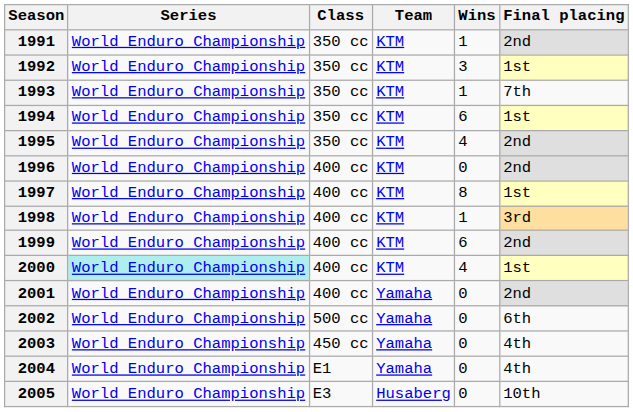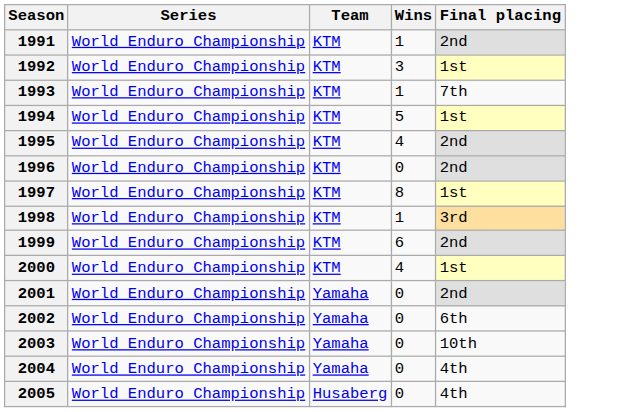 <table class="wikitable" style="font-size: 95%;">
 <tr>
 <th>Season</th>
 <th>Series</th>
-<th>Class</th>
 <th>Team</th>
 <th>Wins</th>
 <th>Final placing</th>
 </tr>
 <tr>
 <th>1991</th>
 <td><a href='#'>World Enduro Championship</a></td>
-<td>350 cc</td>
 <td><a href='#'>KTM</a></td>
 <td>1</td>
 <td style="background:#DFDFDF;">2nd</td>
 </tr>
 <tr>
 <th>1992</th>
 <td><a href='#'>World Enduro Championship</a></td>
-<td>350 cc</td>
 <td><a href='#'>KTM</a></td>
 <td>3</td>
 <td style="background:#FFFFBF;">1st</td>
 </tr>
 <tr>
 <th>1993</th>
 <td><a href='#'>World Enduro Championship</a></td>
-<td>350 cc</td>
 <td><a href='#'>KTM</a></td>
 <td>1</td>
 <td>7th</td>
 </tr>
 <tr>
 <th>1994</th>
 <td><a href='#'>World Enduro Championship</a></td>
-<td>350 cc</td>
 <td><a href='#'>KTM</a></td>
-<td>6</td>
+<td>5</td>
 <td style="background:#FFFFBF;">1st</td>
 </tr>
 <tr>
 <th>1995</th>
 <td><a href='#'>World Enduro Championship</a></td>
-<td>350 cc</td>
 <td><a href='#'>KTM</a></td>
 <td>4</td>
 <td style="background:#DFDFDF;">2nd</td>
 </tr>
 <tr>
 <th>1996</th>
 <td><a href='#'>World Enduro Championship</a></td>
-<td>400 cc</td>
 <td><a href='#'>KTM</a></td>
 <td>0</td>
 <td style="background:#DFDFDF;">2nd</td>
 </tr>
 <tr>
 <th>1997</th>
 <td><a href='#'>World Enduro Championship</a></td>
-<td>400 cc</td>
 <td><a href='#'>KTM</a></td>
 <td>8</td>
 <td style="background:#FFFFBF;">1st</td>
 </tr>
 <tr>
 <th>1998</th>
 <td><a href='#'>World Enduro Championship</a></td>
-<td>400 cc</td>
 <td><a href='#'>KTM</a></td>
 <td>1</td>
 <td style="background:#FFDF9F;">3rd</td>
 </tr>
 <tr>
 <th>1999</th>
 <td><a href='#'>World Enduro Championship</a></td>
-<td>400 cc</td>
 <td><a href='#'>KTM</a></td>
 <td>6</td>
 <td style="background:#DFDFDF;">2nd</td>
 </tr>
 <tr>
 <th>2000</th>
-<td style="background: paleturquoise;"><a href='#'>World Enduro Championship</a></td>
-<td>400 cc</td>
+<td><a href='#'>World Enduro Championship</a></td>
 <td><a href='#'>KTM</a></td>
 <td>4</td>
 <td style="background:#FFFFBF;">1st</td>
 </tr>
 <tr>
 <th>2001</th>
 <td><a href='#'>World Enduro Championship</a></td>
-<td>400 cc</td>
 <td><a href='#'>Yamaha</a></td>
 <td>0</td>
 <td style="background:#DFDFDF;">2nd</td>
 </tr>
 <tr>
 <th>2002</th>
 <td><a href='#'>World Enduro Championship</a></td>
-<td>500 cc</td>
 <td><a href='#'>Yamaha</a></td>
 <td>0</td>
 <td>6th</td>
 </tr>
 <tr>
 <th>2003</th>
 <td><a href='#'>World Enduro Championship</a></td>
-<td>450 cc</td>
 <td><a href='#'>Yamaha</a></td>
 <td>0</td>
-<td>4th</td>
+<td>10th</td>
 </tr>
 <tr>
 <th>2004</th>
 <td><a href='#'>World Enduro Championship</a></td>
-<td>E1</td>
 <td><a href='#'>Yamaha</a></td>
 <td>0</td>
 <td>4th</td>
 </tr>
 <tr>
 <th>2005</th>
 <td><a href='#'>World Enduro Championship</a></td>
-<td>E3</td>
 <td><a href='#'>Husaberg</a></td>
 <td>0</td>
-<td>10th</td>
+<td>4th</td>
 </tr>
 </table>
